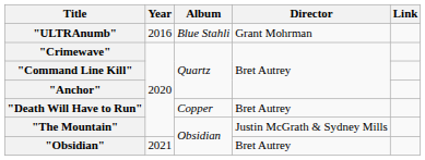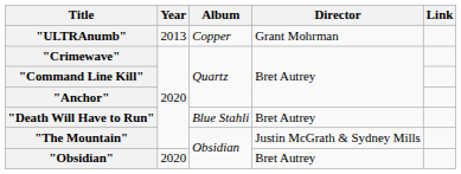 <table class="wikitable plainrowheaders">
 <tr>
 <th>Title</th>
 <th>Year</th>
 <th>Album</th>
 <th>Director</th>
 <th>Link</th>
 </tr>
 <tr>
 <th scope="row">"ULTRAnumb"</th>
-<td>2016</td>
-<td><em>Blue Stahli</em></td>
+<td>2013</td>
+<td><em>Copper</em></td>
 <td>Grant Mohrman</td>
 <td></td>
 </tr>
 <tr>
 <th scope="row">"Crimewave"</th>
 <td rowspan="5">2020</td>
 <td rowspan="3"><em>Quartz</em></td>
 <td rowspan="3">Bret Autrey</td>
 <td></td>
 </tr>
 <tr>
 <th scope="row">"Command Line Kill"</th>
 <td></td>
 </tr>
 <tr>
 <th scope="row">"Anchor"</th>
 <td></td>
 </tr>
 <tr>
 <th scope="row">"Death Will Have to Run"</th>
-<td><em>Copper</em></td>
+<td><em>Blue Stahli</em></td>
 <td>Bret Autrey</td>
 <td></td>
 </tr>
 <tr>
 <th scope="row">"The Mountain"</th>
 <td rowspan="2"><em>Obsidian</em></td>
 <td>Justin McGrath & Sydney Mills</td>
 <td></td>
 </tr>
 <tr>
 <th scope="row">"Obsidian"</th>
-<td>2021</td>
+<td>2020</td>
 <td>Bret Autrey</td>
 <td></td>
 </tr>
 </table>
